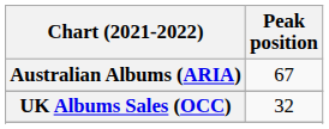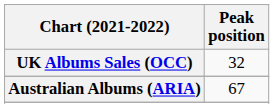 <table class="wikitable sortable plainrowheaders" style="text-align:center">
 <tr>
 <th scope="col">Chart (2021-2022)</th>
 <th scope="col">Peak<br>position</th>
+</tr>
+<tr>
+<th scope="row">UK <a href='#'>Albums Sales</a> (<a href='#'>OCC</a>)</th>
+<td>32</td>
+</tr>
+<tr>
+</tr>
+<tr>
 </tr>
 <tr>
 <th scope="row">Australian Albums (<a href='#'>ARIA</a>)</th>
 <td>67</td>
 </tr>
 <tr>
 </tr>
 <tr>
 </tr>
-<tr>
-<th scope="row">UK <a href='#'>Albums Sales</a> (<a href='#'>OCC</a>)</th>
-<td>32</td>
-</tr>
-<tr>
-</tr>
-<tr>
-</tr>
 </table>
